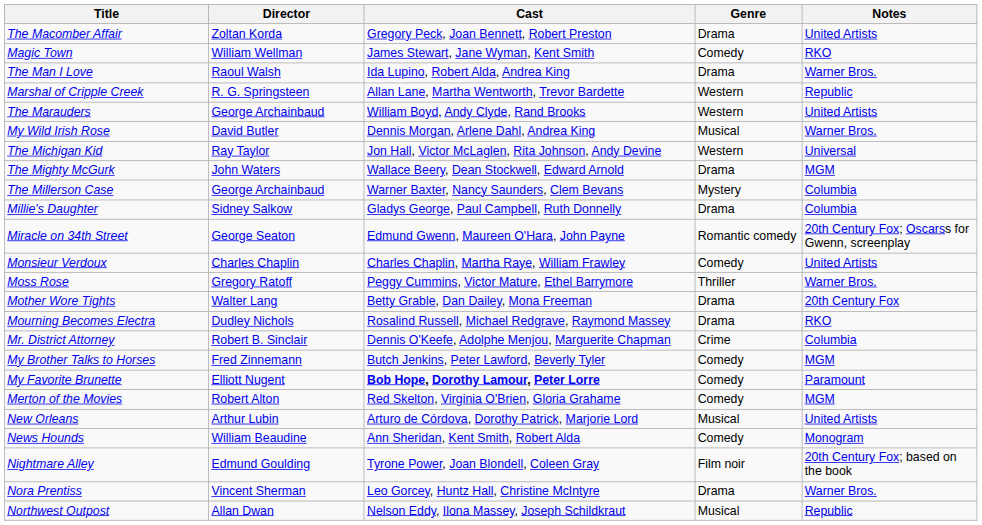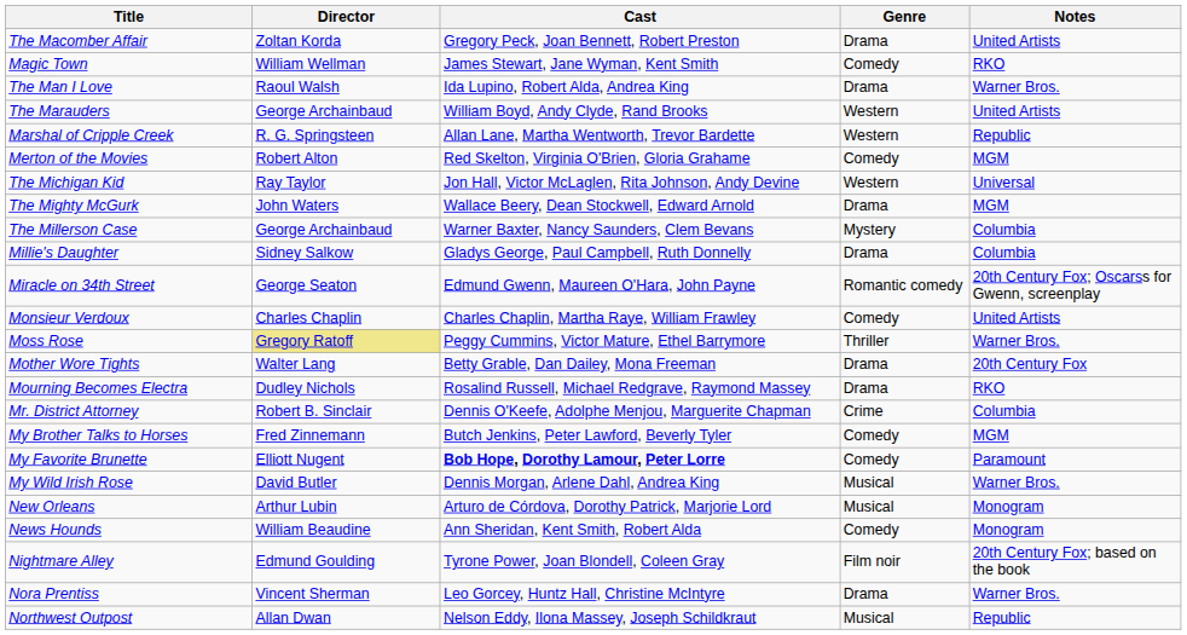 <table class="wikitable" style="width:100%;">
 <tr>
 <th style="width:21%;">Title</th>
 <th style="width:16%;">Director</th>
 <th style="width:34%;">Cast</th>
 <th style="width:11%;">Genre</th>
 <th style="width:18%;">Notes</th>
 </tr>
 <tr>
 <td><em><a href='#'>The Macomber Affair</a></em></td>
 <td><a href='#'>Zoltan Korda</a></td>
 <td><a href='#'>Gregory Peck</a>, <a href='#'>Joan Bennett</a>, <a href='#'>Robert Preston</a></td>
 <td>Drama</td>
 <td><a href='#'>United Artists</a></td>
 </tr>
 <tr>
 <td><em><a href='#'>Magic Town</a></em></td>
 <td><a href='#'>William Wellman</a></td>
 <td><a href='#'>James Stewart</a>, <a href='#'>Jane Wyman</a>, <a href='#'>Kent Smith</a></td>
 <td>Comedy</td>
 <td><a href='#'>RKO</a></td>
 </tr>
 <tr>
 <td><em><a href='#'>The Man I Love</a></em></td>
 <td><a href='#'>Raoul Walsh</a></td>
 <td><a href='#'>Ida Lupino</a>, <a href='#'>Robert Alda</a>, <a href='#'>Andrea King</a></td>
 <td>Drama</td>
 <td><a href='#'>Warner Bros.</a></td>
 </tr>
 <tr>
+<td><em><a href='#'>The Marauders</a></em></td>
+<td><a href='#'>George Archainbaud</a></td>
+<td><a href='#'>William Boyd</a>, <a href='#'>Andy Clyde</a>, <a href='#'>Rand Brooks</a></td>
+<td>Western</td>
+<td><a href='#'>United Artists</a></td>
+</tr>
+<tr>
 <td><em><a href='#'>Marshal of Cripple Creek</a></em></td>
 <td><a href='#'>R. G. Springsteen</a></td>
 <td><a href='#'>Allan Lane</a>, <a href='#'>Martha Wentworth</a>, <a href='#'>Trevor Bardette</a></td>
 <td>Western</td>
 <td><a href='#'>Republic</a></td>
 </tr>
 <tr>
-<td><em><a href='#'>The Marauders</a></em></td>
-<td><a href='#'>George Archainbaud</a></td>
-<td><a href='#'>William Boyd</a>, <a href='#'>Andy Clyde</a>, <a href='#'>Rand Brooks</a></td>
-<td>Western</td>
-<td><a href='#'>United Artists</a></td>
-</tr>
-<tr>
-<td><em><a href='#'>My Wild Irish Rose</a></em></td>
-<td><a href='#'>David Butler</a></td>
-<td><a href='#'>Dennis Morgan</a>, <a href='#'>Arlene Dahl</a>, <a href='#'>Andrea King</a></td>
-<td>Musical</td>
-<td><a href='#'>Warner Bros.</a></td>
+<td><em><a href='#'>Merton of the Movies</a></em></td>
+<td><a href='#'>Robert Alton</a></td>
+<td><a href='#'>Red Skelton</a>, <a href='#'>Virginia O'Brien</a>, <a href='#'>Gloria Grahame</a></td>
+<td>Comedy</td>
+<td><a href='#'>MGM</a></td>
 </tr>
 <tr>
 <td><em><a href='#'>The Michigan Kid</a></em></td>
 <td><a href='#'>Ray Taylor</a></td>
 <td><a href='#'>Jon Hall</a>, <a href='#'>Victor McLaglen</a>, <a href='#'>Rita Johnson</a>, <a href='#'>Andy Devine</a></td>
 <td>Western</td>
 <td><a href='#'>Universal</a></td>
 </tr>
 <tr>
 <td><em><a href='#'>The Mighty McGurk</a></em></td>
 <td><a href='#'>John Waters</a></td>
 <td><a href='#'>Wallace Beery</a>, <a href='#'>Dean Stockwell</a>, <a href='#'>Edward Arnold</a></td>
 <td>Drama</td>
 <td><a href='#'>MGM</a></td>
 </tr>
 <tr>
 <td><em><a href='#'>The Millerson Case</a></em></td>
 <td><a href='#'>George Archainbaud</a></td>
 <td><a href='#'>Warner Baxter</a>, <a href='#'>Nancy Saunders</a>, <a href='#'>Clem Bevans</a></td>
 <td>Mystery</td>
 <td><a href='#'>Columbia</a></td>
 </tr>
 <tr>
 <td><em><a href='#'>Millie's Daughter</a></em></td>
 <td><a href='#'>Sidney Salkow</a></td>
 <td><a href='#'>Gladys George</a>, <a href='#'>Paul Campbell</a>, <a href='#'>Ruth Donnelly</a></td>
 <td>Drama</td>
 <td><a href='#'>Columbia</a></td>
 </tr>
 <tr>
 <td><em><a href='#'>Miracle on 34th Street</a></em></td>
 <td><a href='#'>George Seaton</a></td>
 <td><a href='#'>Edmund Gwenn</a>, <a href='#'>Maureen O'Hara</a>, <a href='#'>John Payne</a></td>
 <td>Romantic comedy</td>
 <td><a href='#'>20th Century Fox</a>; <a href='#'>Oscars</a>s for Gwenn, screenplay</td>
 </tr>
 <tr>
 <td><em><a href='#'>Monsieur Verdoux</a></em></td>
 <td><a href='#'>Charles Chaplin</a></td>
 <td><a href='#'>Charles Chaplin</a>, <a href='#'>Martha Raye</a>, <a href='#'>William Frawley</a></td>
 <td>Comedy</td>
 <td><a href='#'>United Artists</a></td>
 </tr>
 <tr>
 <td><em><a href='#'>Moss Rose</a></em></td>
-<td><a href='#'>Gregory Ratoff</a></td>
+<td style="background: khaki;"><a href='#'>Gregory Ratoff</a></td>
 <td><a href='#'>Peggy Cummins</a>, <a href='#'>Victor Mature</a>, <a href='#'>Ethel Barrymore</a></td>
 <td>Thriller</td>
 <td><a href='#'>Warner Bros.</a></td>
 </tr>
 <tr>
 <td><em><a href='#'>Mother Wore Tights</a></em></td>
 <td><a href='#'>Walter Lang</a></td>
 <td><a href='#'>Betty Grable</a>, <a href='#'>Dan Dailey</a>, <a href='#'>Mona Freeman</a></td>
 <td>Drama</td>
 <td><a href='#'>20th Century Fox</a></td>
 </tr>
 <tr>
 <td><em><a href='#'>Mourning Becomes Electra</a></em></td>
 <td><a href='#'>Dudley Nichols</a></td>
 <td><a href='#'>Rosalind Russell</a>, <a href='#'>Michael Redgrave</a>, <a href='#'>Raymond Massey</a></td>
 <td>Drama</td>
 <td><a href='#'>RKO</a></td>
 </tr>
 <tr>
 <td><em><a href='#'>Mr. District Attorney</a></em></td>
 <td><a href='#'>Robert B. Sinclair</a></td>
 <td><a href='#'>Dennis O'Keefe</a>, <a href='#'>Adolphe Menjou</a>, <a href='#'>Marguerite Chapman</a></td>
 <td>Crime</td>
 <td><a href='#'>Columbia</a></td>
 </tr>
 <tr>
 <td><em><a href='#'>My Brother Talks to Horses</a></em></td>
 <td><a href='#'>Fred Zinnemann</a></td>
 <td><a href='#'>Butch Jenkins</a>, <a href='#'>Peter Lawford</a>, <a href='#'>Beverly Tyler</a></td>
 <td>Comedy</td>
 <td><a href='#'>MGM</a></td>
 </tr>
 <tr>
 <td><em><a href='#'>My Favorite Brunette</a></em></td>
 <td><a href='#'>Elliott Nugent</a></td>
 <td><strong><a href='#'>Bob Hope</a>, <a href='#'>Dorothy Lamour</a>, <a href='#'>Peter Lorre</a></strong></td>
 <td>Comedy</td>
 <td><a href='#'>Paramount</a></td>
 </tr>
 <tr>
-<td><em><a href='#'>Merton of the Movies</a></em></td>
-<td><a href='#'>Robert Alton</a></td>
-<td><a href='#'>Red Skelton</a>, <a href='#'>Virginia O'Brien</a>, <a href='#'>Gloria Grahame</a></td>
-<td>Comedy</td>
-<td><a href='#'>MGM</a></td>
+<td><em><a href='#'>My Wild Irish Rose</a></em></td>
+<td><a href='#'>David Butler</a></td>
+<td><a href='#'>Dennis Morgan</a>, <a href='#'>Arlene Dahl</a>, <a href='#'>Andrea King</a></td>
+<td>Musical</td>
+<td><a href='#'>Warner Bros.</a></td>
 </tr>
 <tr>
 <td><em><a href='#'>New Orleans</a></em></td>
 <td><a href='#'>Arthur Lubin</a></td>
 <td><a href='#'>Arturo de Córdova</a>, <a href='#'>Dorothy Patrick</a>, <a href='#'>Marjorie Lord</a></td>
 <td>Musical</td>
-<td><a href='#'>United Artists</a></td>
+<td><a href='#'>Monogram</a></td>
 </tr>
 <tr>
 <td><em><a href='#'>News Hounds</a></em></td>
 <td><a href='#'>William Beaudine</a></td>
 <td><a href='#'>Ann Sheridan</a>, <a href='#'>Kent Smith</a>, <a href='#'>Robert Alda</a></td>
 <td>Comedy</td>
 <td><a href='#'>Monogram</a></td>
 </tr>
 <tr>
 <td><em><a href='#'>Nightmare Alley</a></em></td>
 <td><a href='#'>Edmund Goulding</a></td>
 <td><a href='#'>Tyrone Power</a>, <a href='#'>Joan Blondell</a>, <a href='#'>Coleen Gray</a></td>
 <td>Film noir</td>
 <td><a href='#'>20th Century Fox</a>; based on the book</td>
 </tr>
 <tr>
 <td><em><a href='#'>Nora Prentiss</a></em></td>
 <td><a href='#'>Vincent Sherman</a></td>
 <td><a href='#'>Leo Gorcey</a>, <a href='#'>Huntz Hall</a>, <a href='#'>Christine McIntyre</a></td>
 <td>Drama</td>
 <td><a href='#'>Warner Bros.</a></td>
 </tr>
 <tr>
 <td><em><a href='#'>Northwest Outpost</a></em></td>
 <td><a href='#'>Allan Dwan</a></td>
 <td><a href='#'>Nelson Eddy</a>, <a href='#'>Ilona Massey</a>, <a href='#'>Joseph Schildkraut</a></td>
 <td>Musical</td>
 <td><a href='#'>Republic</a></td>
 </tr>
 </table>
